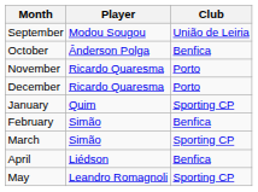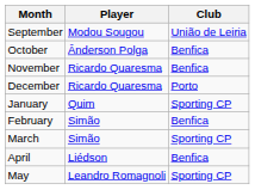 <table class="wikitable" style="font-size:95%">
 <tr>
 <th>Month</th>
 <th>Player</th>
 <th>Club</th>
 </tr>
 <tr>
 <td>September</td>
 <td> <a href='#'>Modou Sougou</a></td>
 <td><a href='#'>União de Leiria</a></td>
 </tr>
 <tr>
 <td>October</td>
 <td> <a href='#'>Ânderson Polga</a></td>
 <td><a href='#'>Benfica</a></td>
 </tr>
 <tr>
 <td>November</td>
 <td> <a href='#'>Ricardo Quaresma</a></td>
-<td><a href='#'>Porto</a></td>
+<td><a href='#'>Benfica</a></td>
 </tr>
 <tr>
 <td>December</td>
 <td> <a href='#'>Ricardo Quaresma</a></td>
 <td><a href='#'>Porto</a></td>
 </tr>
 <tr>
 <td>January</td>
 <td> <a href='#'>Quim</a></td>
 <td><a href='#'>Sporting CP</a></td>
 </tr>
 <tr>
 <td>February</td>
 <td> <a href='#'>Simão</a></td>
 <td><a href='#'>Benfica</a></td>
 </tr>
 <tr>
 <td>March</td>
 <td> <a href='#'>Simão</a></td>
 <td><a href='#'>Sporting CP</a></td>
 </tr>
 <tr>
 <td>April</td>
 <td> <a href='#'>Liédson</a></td>
 <td><a href='#'>Benfica</a></td>
 </tr>
 <tr>
 <td>May</td>
 <td> <a href='#'>Leandro Romagnoli</a></td>
 <td><a href='#'>Sporting CP</a></td>
 </tr>
 </table>
